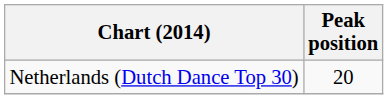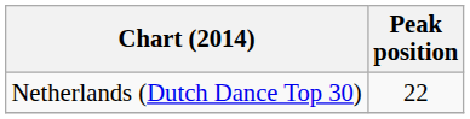 <table class="wikitable plainrowheaders" style="text-align:center">
 <tr>
 <th>Chart (2014)</th>
 <th>Peak<br>position</th>
 </tr>
 <tr>
 <td>Netherlands (<a href='#'>Dutch Dance Top 30</a>)</td>
-<td style="text-align:center;">20</td>
+<td style="text-align:center;">22</td>
 </tr>
 <tr>
 </tr>
 </table>
